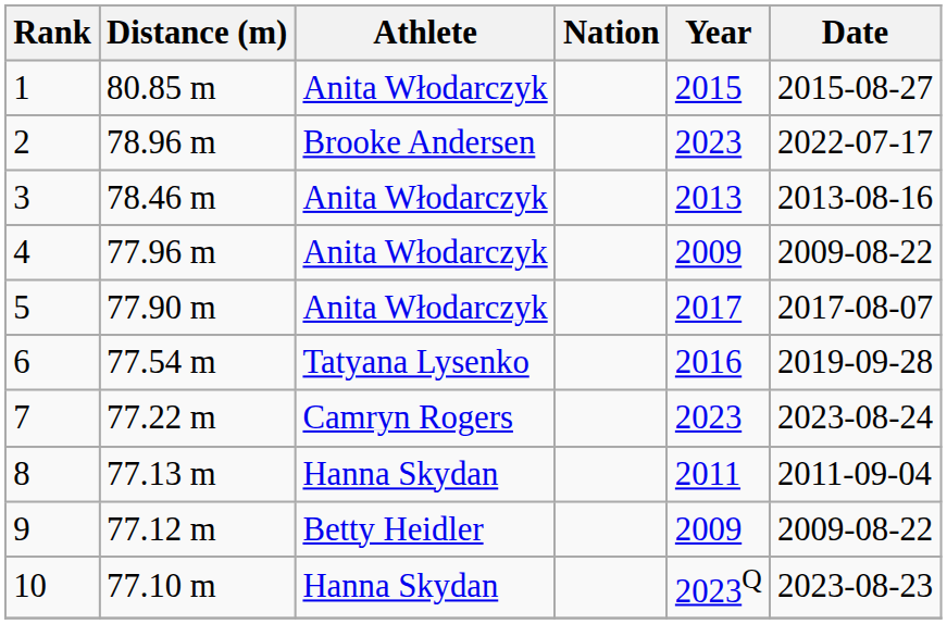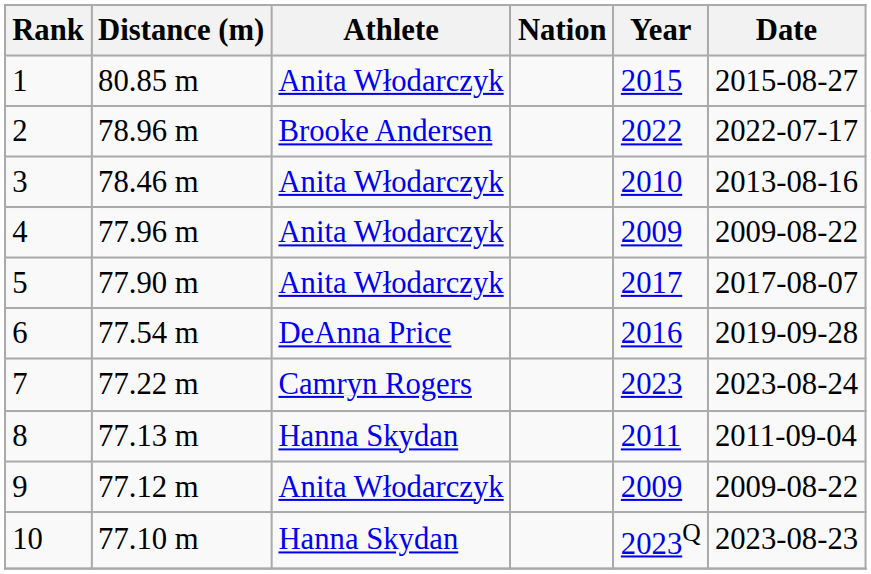 <table class=wikitable style="font-size:95%">
 <tr>
 <th>Rank</th>
 <th>Distance (m)</th>
 <th>Athlete</th>
 <th>Nation</th>
 <th>Year</th>
 <th>Date</th>
 </tr>
 <tr>
 <td>1</td>
 <td>80.85 m</td>
 <td><a href='#'>Anita Włodarczyk</a></td>
 <td></td>
 <td><a href='#'>2015</a></td>
 <td>2015-08-27</td>
 </tr>
 <tr>
 <td>2</td>
 <td>78.96 m</td>
 <td><a href='#'>Brooke Andersen</a></td>
 <td></td>
-<td><a href='#'>2023</a></td>
+<td><a href='#'>2022</a></td>
 <td>2022-07-17</td>
 </tr>
 <tr>
 <td>3</td>
 <td>78.46 m</td>
 <td><a href='#'>Anita Włodarczyk</a></td>
 <td></td>
-<td><a href='#'>2013</a></td>
+<td><a href='#'>2010</a></td>
 <td>2013-08-16</td>
 </tr>
 <tr>
 <td>4</td>
 <td>77.96 m</td>
 <td><a href='#'>Anita Włodarczyk</a></td>
 <td></td>
 <td><a href='#'>2009</a></td>
 <td>2009-08-22</td>
 </tr>
 <tr>
 <td>5</td>
 <td>77.90 m</td>
 <td><a href='#'>Anita Włodarczyk</a></td>
 <td></td>
 <td><a href='#'>2017</a></td>
 <td>2017-08-07</td>
 </tr>
 <tr>
 <td>6</td>
 <td>77.54 m</td>
-<td><a href='#'>Tatyana Lysenko</a></td>
+<td><a href='#'>DeAnna Price</a></td>
 <td></td>
 <td><a href='#'>2016</a></td>
 <td>2019-09-28</td>
 </tr>
 <tr>
 <td>7</td>
 <td>77.22 m</td>
 <td><a href='#'>Camryn Rogers</a></td>
 <td></td>
 <td><a href='#'>2023</a></td>
 <td>2023-08-24</td>
 </tr>
 <tr>
 <td>8</td>
 <td>77.13 m</td>
 <td><a href='#'>Hanna Skydan</a></td>
 <td></td>
 <td><a href='#'>2011</a></td>
 <td>2011-09-04</td>
 </tr>
 <tr>
 <td>9</td>
 <td>77.12 m</td>
-<td><a href='#'>Betty Heidler</a></td>
+<td><a href='#'>Anita Włodarczyk</a></td>
 <td></td>
 <td><a href='#'>2009</a></td>
 <td>2009-08-22</td>
 </tr>
 <tr>
 <td>10</td>
 <td>77.10 m</td>
 <td><a href='#'>Hanna Skydan</a></td>
 <td></td>
 <td><a href='#'>2023</a><sup>Q</sup></td>
 <td>2023-08-23</td>
 </tr>
 <tr>
 </tr>
 </table>
